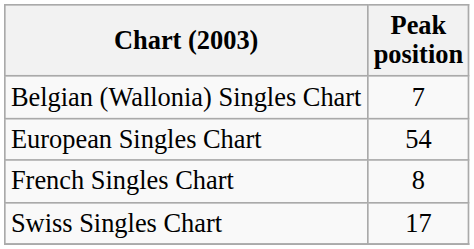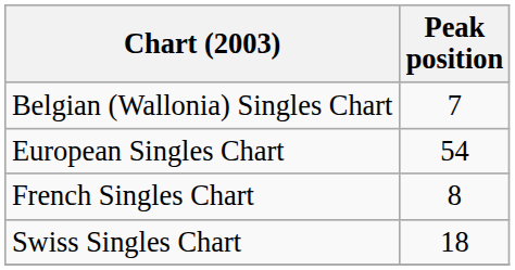 <table class="wikitable sortable">
 <tr>
 <th>Chart (2003)</th>
 <th>Peak<br>position</th>
 </tr>
 <tr>
 <td>Belgian (Wallonia) Singles Chart</td>
 <td align="center">7</td>
 </tr>
 <tr>
 <td>European Singles Chart</td>
 <td align="center">54</td>
 </tr>
 <tr>
 <td>French Singles Chart</td>
 <td align="center">8</td>
 </tr>
 <tr>
 <td>Swiss Singles Chart</td>
-<td align="center">17</td>
+<td align="center">18</td>
 </tr>
 <tr>
 </tr>
 </table>
